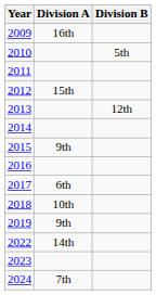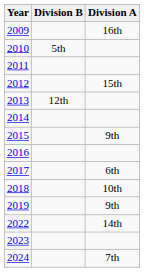 <table class="wikitable" style="text-align:center">
 <tr>
 <th>Year</th>
+<th>Division B</th>
 <th>Division A</th>
-<th>Division B</th>
 </tr>
 <tr>
 <td><a href='#'>2009</a></td>
+<td></td>
 <td>16th</td>
-<td></td>
 </tr>
 <tr>
 <td><a href='#'>2010</a></td>
+<td>5th</td>
 <td></td>
-<td>5th</td>
 </tr>
 <tr>
 <td><a href='#'>2011</a></td>
 <td></td>
 <td></td>
 </tr>
 <tr>
 <td><a href='#'>2012</a></td>
+<td></td>
 <td>15th</td>
-<td></td>
 </tr>
 <tr>
 <td><a href='#'>2013</a></td>
+<td>12th</td>
 <td></td>
-<td>12th</td>
 </tr>
 <tr>
 <td><a href='#'>2014</a></td>
 <td></td>
 <td></td>
 </tr>
 <tr>
 <td><a href='#'>2015</a></td>
+<td></td>
 <td>9th</td>
-<td></td>
 </tr>
 <tr>
 <td><a href='#'>2016</a></td>
 <td></td>
 <td></td>
 </tr>
 <tr>
 <td><a href='#'>2017</a></td>
+<td></td>
 <td>6th</td>
-<td></td>
 </tr>
 <tr>
 <td><a href='#'>2018</a></td>
+<td></td>
 <td>10th</td>
-<td></td>
 </tr>
 <tr>
 <td><a href='#'>2019</a></td>
+<td></td>
 <td>9th</td>
-<td></td>
 </tr>
 <tr>
 <td><a href='#'>2022</a></td>
+<td></td>
 <td>14th</td>
-<td></td>
 </tr>
 <tr>
 <td><a href='#'>2023</a></td>
 <td></td>
 <td></td>
 </tr>
 <tr>
 <td><a href='#'>2024</a></td>
+<td></td>
 <td>7th</td>
-<td></td>
 </tr>
 </table>
